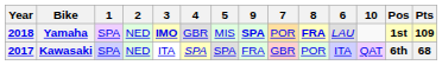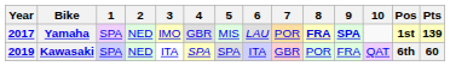 <table class="wikitable" style="text-align:center; font-size:90%">
 <tr>
 <th valign="middle">Year</th>
 <th valign="middle">Bike</th>
 <th>1</th>
 <th>2</th>
 <th>3</th>
 <th>4</th>
 <th>5</th>
-<th>9</th>
+<th>6</th>
 <th>7</th>
 <th>8</th>
-<th>6</th>
+<th>9</th>
 <th>10</th>
 <th>Pos</th>
 <th>Pts</th>
 </tr>
 <tr>
-<th><a href='#'>2018</a></th>
+<th><a href='#'>2017</a></th>
 <th><a href='#'>Yamaha</a></th>
 <td style="background:#efcfff;"><a href='#'>SPA</a><br></td>
 <td style="background:#dfffdf;"><a href='#'>NED</a><br></td>
-<td style="background:#ffffbf;"><strong><a href='#'>IMO</a><br></strong></td>
+<td style="background:#ffffbf;"><a href='#'>IMO</a><br></td>
 <td style="background:#dfdfdf;"><a href='#'>GBR</a><br></td>
 <td style="background:#dfffdf;"><a href='#'>MIS</a><br></td>
-<td style="background:#dfffdf;"><strong><a href='#'>SPA</a></strong><br></td>
+<td style="background:#dfdfdf;"><em><a href='#'>LAU</a></em><br></td>
 <td style="background:#ffdf9f;"><a href='#'>POR</a><br></td>
 <td style="background:#ffffbf;"><strong><a href='#'>FRA</a><br></strong></td>
-<td style="background:#dfdfdf;"><em><a href='#'>LAU</a></em><br></td>
+<td style="background:#dfffdf;"><strong><a href='#'>SPA</a></strong><br></td>
 <td></td>
 <th style="background:#ffffbf;">1st</th>
-<th style="background:#ffffbf;">109</th>
+<th style="background:#ffffbf;">139</th>
 </tr>
 <tr>
-<th><a href='#'>2017</a></th>
+<th><a href='#'>2019</a></th>
 <th><a href='#'>Kawasaki</a></th>
 <td style="background:#cfcfff;"><a href='#'>SPA</a><br></td>
 <td style="background:#dfffdf;"><a href='#'>NED</a><br></td>
 <td style="background:#ffffff;"><a href='#'>ITA</a><br></td>
 <td style="background:#ffffbf;"><em><a href='#'>SPA</a></em><br></td>
 <td style="background:#dfdfdf;"><a href='#'>SPA</a><br></td>
-<td style="background:#dfffdf;"><a href='#'>FRA</a><br></td>
+<td style="background:#cfcfff;"><a href='#'>ITA</a><br></td>
 <td style="background:#ffcfcf;"><a href='#'>GBR</a><br></td>
 <td style="background:#dfffdf;"><a href='#'>POR</a><br></td>
-<td style="background:#cfcfff;"><a href='#'>ITA</a><br></td>
+<td style="background:#dfffdf;"><a href='#'>FRA</a><br></td>
 <td style="background:#efcfff;"><a href='#'>QAT</a><br></td>
 <th>6th</th>
-<th>68</th>
+<th>60</th>
 </tr>
 </table>
